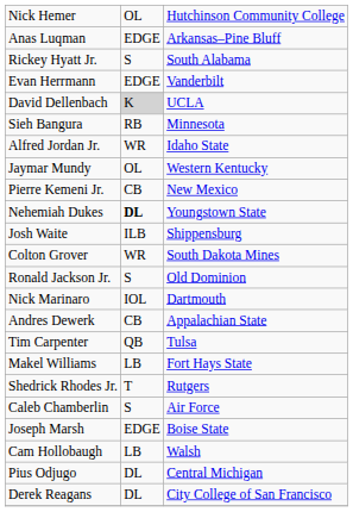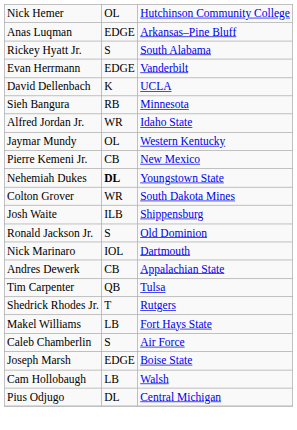 <table class="wikitable">
 <tr>
 <td>Nick Hemer</td>
 <td>OL</td>
 <td><a href='#'>Hutchinson Community College</a></td>
 </tr>
 <tr>
 <td>Anas Luqman</td>
 <td>EDGE</td>
 <td><a href='#'>Arkansas–Pine Bluff</a></td>
 </tr>
 <tr>
 <td>Rickey Hyatt Jr.</td>
 <td>S</td>
 <td><a href='#'>South Alabama</a></td>
 </tr>
 <tr>
 <td>Evan Herrmann</td>
 <td>EDGE</td>
 <td><a href='#'>Vanderbilt</a></td>
 </tr>
 <tr>
 <td>David Dellenbach</td>
-<td style="background: lightgrey;">K</td>
+<td>K</td>
 <td><a href='#'>UCLA</a></td>
 </tr>
 <tr>
 <td>Sieh Bangura</td>
 <td>RB</td>
 <td><a href='#'>Minnesota</a></td>
 </tr>
 <tr>
 <td>Alfred Jordan Jr.</td>
 <td>WR</td>
 <td><a href='#'>Idaho State</a></td>
 </tr>
 <tr>
 <td>Jaymar Mundy</td>
 <td>OL</td>
 <td><a href='#'>Western Kentucky</a></td>
 </tr>
 <tr>
 <td>Pierre Kemeni Jr.</td>
 <td>CB</td>
 <td><a href='#'>New Mexico</a></td>
 </tr>
 <tr>
 <td>Nehemiah Dukes</td>
 <td><strong>DL</strong></td>
 <td><a href='#'>Youngstown State</a></td>
 </tr>
 <tr>
+<td>Colton Grover</td>
+<td>WR</td>
+<td><a href='#'>South Dakota Mines</a></td>
+</tr>
+<tr>
 <td>Josh Waite</td>
 <td>ILB</td>
 <td><a href='#'>Shippensburg</a></td>
-</tr>
-<tr>
-<td>Colton Grover</td>
-<td>WR</td>
-<td><a href='#'>South Dakota Mines</a></td>
 </tr>
 <tr>
 <td>Ronald Jackson Jr.</td>
 <td>S</td>
 <td><a href='#'>Old Dominion</a></td>
 </tr>
 <tr>
 <td>Nick Marinaro</td>
 <td>IOL</td>
 <td><a href='#'>Dartmouth</a></td>
 </tr>
 <tr>
 <td>Andres Dewerk</td>
 <td>CB</td>
 <td><a href='#'>Appalachian State</a></td>
 </tr>
 <tr>
 <td>Tim Carpenter</td>
 <td>QB</td>
 <td><a href='#'>Tulsa</a></td>
 </tr>
 <tr>
+<td>Shedrick Rhodes Jr.</td>
+<td>T</td>
+<td><a href='#'>Rutgers</a></td>
+</tr>
+<tr>
 <td>Makel Williams</td>
 <td>LB</td>
 <td><a href='#'>Fort Hays State</a></td>
-</tr>
-<tr>
-<td>Shedrick Rhodes Jr.</td>
-<td>T</td>
-<td><a href='#'>Rutgers</a></td>
 </tr>
 <tr>
 <td>Caleb Chamberlin</td>
 <td>S</td>
 <td><a href='#'>Air Force</a></td>
 </tr>
 <tr>
 <td>Joseph Marsh</td>
 <td>EDGE</td>
 <td><a href='#'>Boise State</a></td>
 </tr>
 <tr>
 <td>Cam Hollobaugh</td>
 <td>LB</td>
 <td><a href='#'>Walsh</a></td>
 </tr>
 <tr>
 <td>Pius Odjugo</td>
 <td>DL</td>
 <td><a href='#'>Central Michigan</a></td>
 </tr>
 <tr>
-<td>Derek Reagans</td>
-<td>DL</td>
-<td><a href='#'>City College of San Francisco</a></td>
-</tr>
-<tr>
 </tr>
 </table>
